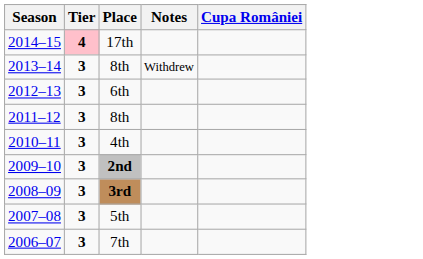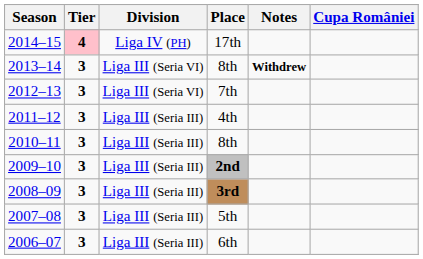 <table class="wikitable" style="text-align:center; font-size:90%">
 <tr>
 <th>Season</th>
 <th>Tier</th>
+<th>Division</th>
 <th>Place</th>
 <th>Notes</th>
 <th><a href='#'>Cupa României</a></th>
 </tr>
 <tr>
 <td><a href='#'>2014–15</a></td>
 <td style="background: pink;"><strong>4</strong></td>
+<td><a href='#'>Liga IV</a> <small>(<a href='#'>PH</a>)</small></td>
 <td>17th</td>
 <td></td>
 <td></td>
 </tr>
 <tr>
 <td><a href='#'>2013–14</a></td>
 <td><strong>3</strong></td>
+<td><a href='#'>Liga III</a> <small>(Seria VI)</small></td>
 <td>8th</td>
-<td><small>Withdrew</small></td>
+<td><strong><small>Withdrew</small></strong></td>
 <td></td>
 </tr>
 <tr>
 <td><a href='#'>2012–13</a></td>
 <td><strong>3</strong></td>
-<td>6th</td>
+<td><a href='#'>Liga III</a> <small>(Seria VI)</small></td>
+<td>7th</td>
 <td></td>
 <td></td>
 </tr>
 <tr>
 <td><a href='#'>2011–12</a></td>
 <td><strong>3</strong></td>
-<td>8th</td>
+<td><a href='#'>Liga III</a> <small>(Seria III)</small></td>
+<td>4th</td>
 <td></td>
 <td></td>
 </tr>
 <tr>
 <td><a href='#'>2010–11</a></td>
 <td><strong>3</strong></td>
-<td>4th</td>
+<td><a href='#'>Liga III</a> <small>(Seria III)</small></td>
+<td>8th</td>
 <td></td>
 <td></td>
 </tr>
 <tr>
 <td><a href='#'>2009–10</a></td>
 <td><strong>3</strong></td>
+<td><a href='#'>Liga III</a> <small>(Seria III)</small></td>
 <td align=center bgcolor=silver><strong>2nd</strong></td>
 <td></td>
 <td></td>
 </tr>
 <tr>
 <td><a href='#'>2008–09</a></td>
 <td><strong>3</strong></td>
+<td><a href='#'>Liga III</a> <small>(Seria III)</small></td>
 <td align=center bgcolor=#BF8D5B><strong>3rd</strong></td>
 <td></td>
 <td></td>
 </tr>
 <tr>
 <td><a href='#'>2007–08</a></td>
 <td><strong>3</strong></td>
+<td><a href='#'>Liga III</a> <small>(Seria III)</small></td>
 <td>5th</td>
 <td></td>
 <td></td>
 </tr>
 <tr>
 <td><a href='#'>2006–07</a></td>
 <td><strong>3</strong></td>
-<td>7th</td>
+<td><a href='#'>Liga III</a> <small>(Seria III)</small></td>
+<td>6th</td>
 <td></td>
 <td></td>
 </tr>
 </table>
